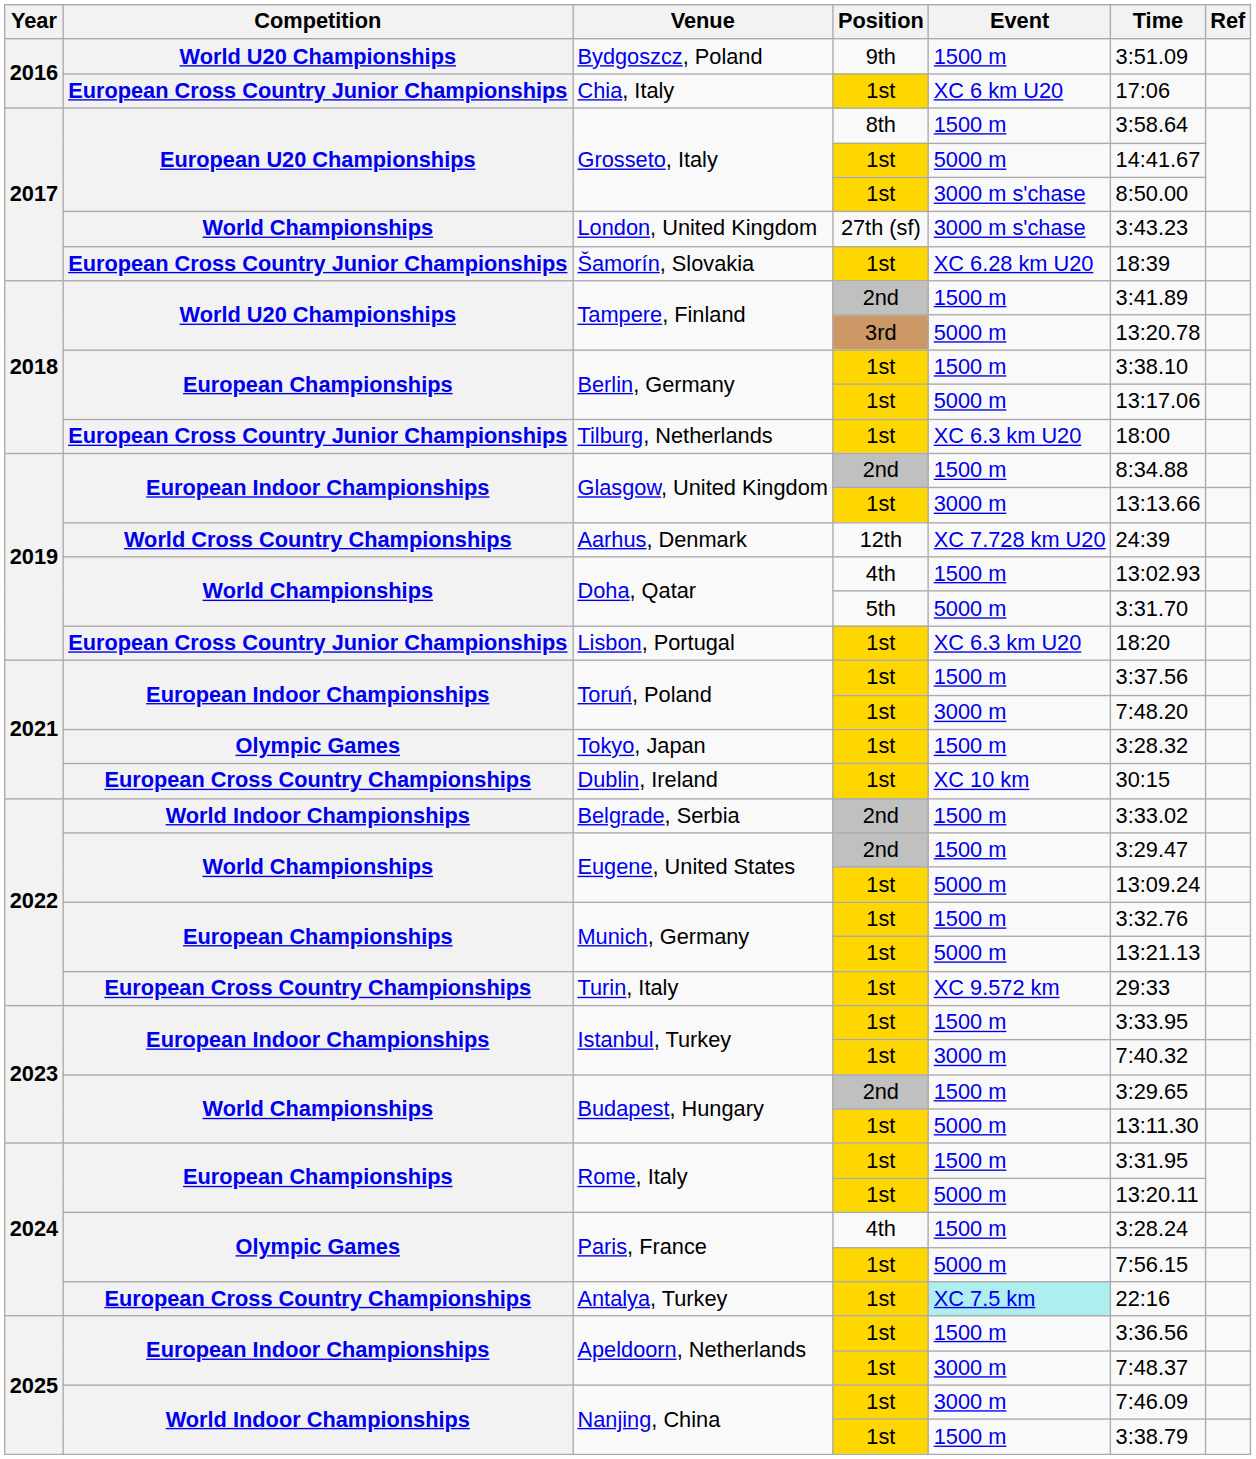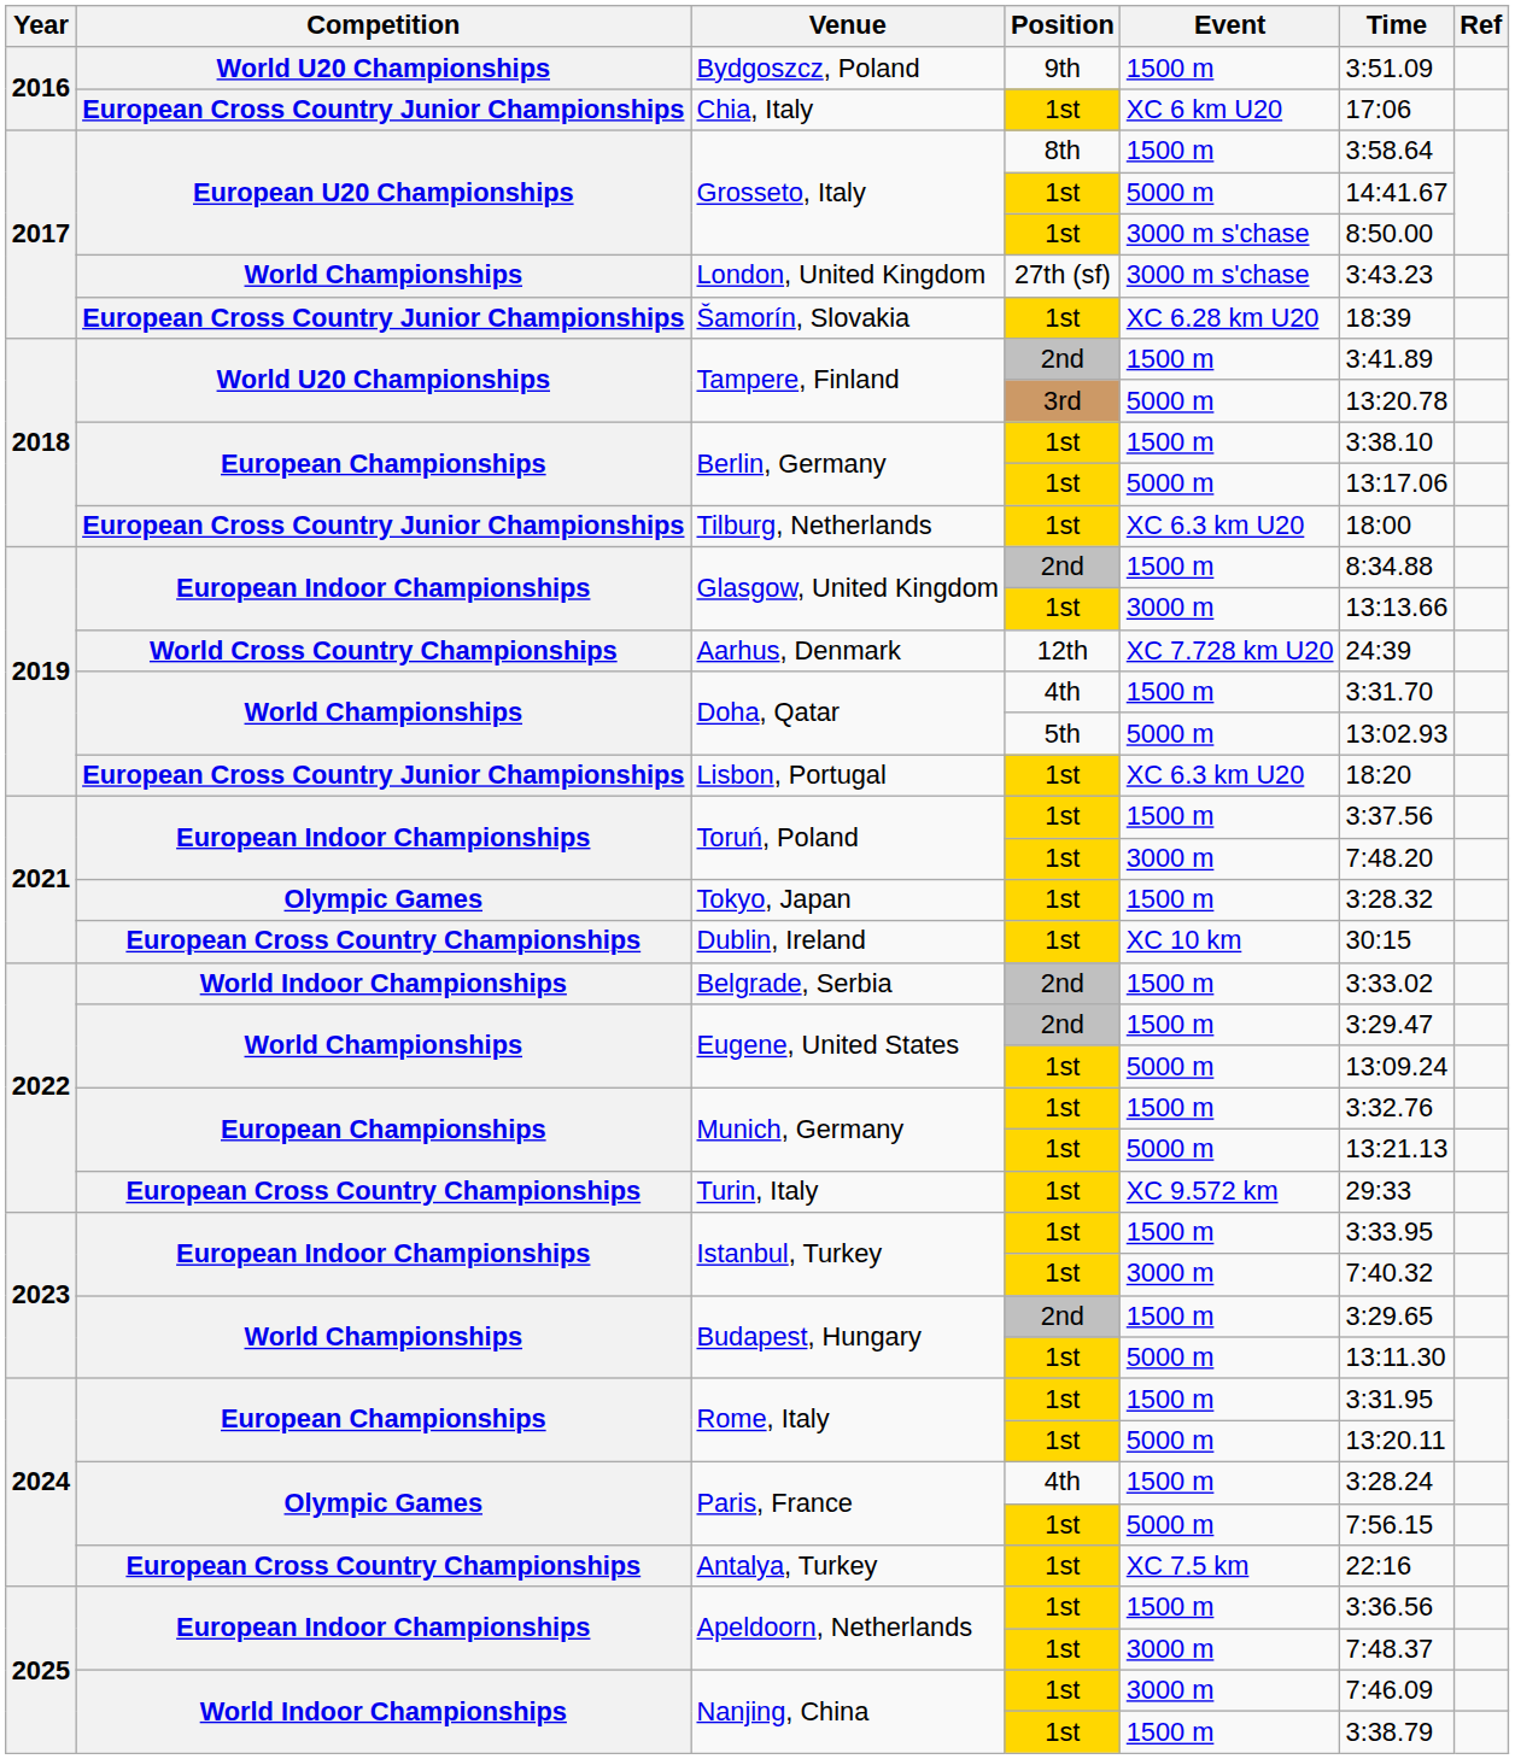 <table class="wikitable sortable">
 <tr>
 <th scope="col">Year</th>
 <th scope="col">Competition</th>
 <th scope="col">Venue</th>
 <th scope="col">Position</th>
 <th scope="col">Event</th>
 <th scope="col">Time</th>
 <th>Ref</th>
 </tr>
 <tr>
 <th scope="rowgroup" rowspan=2>2016</th>
 <th scope="row"><a href='#'>World U20 Championships</a></th>
 <td><a href='#'>Bydgoszcz</a>, Poland</td>
 <td style="text-align:center">9th</td>
 <td><a href='#'>1500 m</a></td>
 <td>3:51.09</td>
 <td></td>
 </tr>
 <tr>
 <th scope="row"><a href='#'>European Cross Country Junior Championships</a></th>
 <td><a href='#'>Chia</a>, Italy</td>
 <td style="text-align:center" bgcolor=gold>1st</td>
 <td><a href='#'>XC 6 km U20</a></td>
 <td>17:06</td>
 <td></td>
 </tr>
 <tr>
 <th scope="rowgroup" rowspan=5>2017</th>
 <th scope="rowgroup" rowspan=3><a href='#'>European U20 Championships</a></th>
 <td rowspan=3><a href='#'>Grosseto</a>, Italy</td>
 <td style="text-align:center">8th</td>
 <td><a href='#'>1500 m</a></td>
 <td>3:58.64</td>
 <td rowspan="3"></td>
 </tr>
 <tr>
 <td style="text-align:center" bgcolor=gold>1st</td>
 <td><a href='#'>5000 m</a></td>
 <td>14:41.67</td>
 </tr>
 <tr>
 <td style="text-align:center" bgcolor=gold>1st</td>
 <td><a href='#'>3000 m s'chase</a></td>
 <td>8:50.00</td>
 </tr>
 <tr>
 <th scope="row"><a href='#'>World Championships</a></th>
 <td><a href='#'>London</a>, United Kingdom</td>
 <td style="text-align:center">27th (sf)</td>
 <td><a href='#'>3000 m s'chase</a></td>
 <td>3:43.23</td>
 <td></td>
 </tr>
 <tr>
 <th scope="row"><a href='#'>European Cross Country Junior Championships</a></th>
 <td><a href='#'>Šamorín</a>, Slovakia</td>
 <td style="text-align:center" bgcolor=gold>1st</td>
 <td><a href='#'>XC 6.28 km U20</a></td>
 <td>18:39</td>
 <td></td>
 </tr>
 <tr>
 <th scope="rowgroup" rowspan=5>2018</th>
 <th scope="rowgroup" rowspan=2><a href='#'>World U20 Championships</a></th>
 <td rowspan=2><a href='#'>Tampere</a>, Finland</td>
 <td style="text-align:center" bgcolor=silver>2nd</td>
 <td><a href='#'>1500 m</a></td>
 <td>3:41.89</td>
 <td></td>
 </tr>
 <tr>
 <td style="text-align:center" bgcolor=cc9966>3rd</td>
 <td><a href='#'>5000 m</a></td>
 <td>13:20.78 <strong></strong></td>
 <td></td>
 </tr>
 <tr>
 <th scope="rowgroup" rowspan=2><a href='#'>European Championships</a></th>
 <td rowspan=2><a href='#'>Berlin</a>, Germany</td>
 <td style="text-align:center" bgcolor=gold>1st</td>
 <td><a href='#'>1500 m</a></td>
 <td>3:38.10</td>
 <td></td>
 </tr>
 <tr>
 <td style="text-align:center" bgcolor=gold>1st</td>
 <td><a href='#'>5000 m</a></td>
 <td>13:17.06 <strong></strong></td>
 <td></td>
 </tr>
 <tr>
 <th scope="row"><a href='#'>European Cross Country Junior Championships</a></th>
 <td><a href='#'>Tilburg</a>, Netherlands</td>
 <td style="text-align:center" bgcolor=gold>1st</td>
 <td><a href='#'>XC 6.3 km U20</a></td>
 <td>18:00</td>
 <td></td>
 </tr>
 <tr>
 <th scope="rowgroup" rowspan=6>2019</th>
 <th scope="rowgroup" rowspan=2><a href='#'>European Indoor Championships</a></th>
 <td rowspan=2><a href='#'>Glasgow</a>, United Kingdom</td>
 <td style="text-align:center" bgcolor=silver>2nd</td>
 <td><a href='#'>1500 m</a></td>
 <td>8:34.88</td>
 <td></td>
 </tr>
 <tr>
 <td style="text-align:center" bgcolor=gold>1st</td>
 <td><a href='#'>3000 m</a></td>
 <td>13:13.66</td>
 <td></td>
 </tr>
 <tr>
 <th scope="row"><a href='#'>World Cross Country Championships</a></th>
 <td><a href='#'>Aarhus</a>, Denmark</td>
 <td style="text-align:center">12th</td>
 <td><a href='#'>XC 7.728 km U20</a></td>
 <td>24:39</td>
 <td></td>
 </tr>
 <tr>
 <th scope="rowgroup" rowspan=2><a href='#'>World Championships</a></th>
 <td rowspan=2><a href='#'>Doha</a>, Qatar</td>
 <td style="text-align:center">4th</td>
 <td><a href='#'>1500 m</a></td>
-<td>13:02.93</td>
+<td>3:31.70</td>
 <td></td>
 </tr>
 <tr>
 <td style="text-align:center">5th</td>
 <td><a href='#'>5000 m</a></td>
-<td>3:31.70</td>
+<td>13:02.93</td>
 <td></td>
 </tr>
 <tr>
 <th scope="row"><a href='#'>European Cross Country Junior Championships</a></th>
 <td><a href='#'>Lisbon</a>, Portugal</td>
 <td style="text-align:center" bgcolor=gold>1st</td>
 <td><a href='#'>XC 6.3 km U20</a></td>
 <td>18:20</td>
 <td></td>
 </tr>
 <tr>
 <th scope="rowgroup" rowspan=4>2021</th>
 <th scope="rowgroup" rowspan=2><a href='#'>European Indoor Championships</a></th>
 <td rowspan=2><a href='#'>Toruń</a>, Poland</td>
 <td style="text-align:center" bgcolor=gold>1st</td>
 <td><a href='#'>1500 m</a></td>
 <td>3:37.56</td>
 <td></td>
 </tr>
 <tr>
 <td style="text-align:center" bgcolor=gold>1st</td>
 <td><a href='#'>3000 m</a></td>
 <td>7:48.20 <strong></strong></td>
 <td></td>
 </tr>
 <tr>
 <th scope="row"><a href='#'>Olympic Games</a></th>
 <td><a href='#'>Tokyo</a>, Japan</td>
 <td style="text-align:center" bgcolor=gold>1st</td>
 <td><a href='#'>1500 m</a></td>
 <td>3:28.32 <strong></strong> <strong></strong></td>
 <td></td>
 </tr>
 <tr>
 <th scope="row"><a href='#'>European Cross Country Championships</a></th>
 <td><a href='#'>Dublin</a>, Ireland</td>
 <td style="text-align:center" bgcolor=gold>1st</td>
 <td><a href='#'>XC 10 km</a></td>
 <td>30:15</td>
 <td></td>
 </tr>
 <tr>
 <th scope="rowgroup" rowspan=6>2022</th>
 <th scope="row"><a href='#'>World Indoor Championships</a></th>
 <td><a href='#'>Belgrade</a>, Serbia</td>
 <td style="text-align:center" bgcolor=silver>2nd</td>
 <td><a href='#'>1500 m</a></td>
 <td>3:33.02</td>
 <td></td>
 </tr>
 <tr>
 <th scope="rowgroup" rowspan=2><a href='#'>World Championships</a></th>
 <td rowspan=2><a href='#'>Eugene</a>, United States</td>
 <td style="text-align:center" bgcolor=silver>2nd</td>
 <td><a href='#'>1500 m</a></td>
 <td>3:29.47</td>
 <td></td>
 </tr>
 <tr>
 <td style="text-align:center" bgcolor=gold>1st</td>
 <td><a href='#'>5000 m</a></td>
 <td>13:09.24</td>
 <td></td>
 </tr>
 <tr>
 <th scope="rowgroup" rowspan=2><a href='#'>European Championships</a></th>
 <td rowspan=2><a href='#'>Munich</a>, Germany</td>
 <td style="text-align:center" bgcolor=gold>1st</td>
 <td><a href='#'>1500 m</a></td>
 <td>3:32.76 <strong></strong></td>
 <td></td>
 </tr>
 <tr>
 <td style="text-align:center" bgcolor=gold>1st</td>
 <td><a href='#'>5000 m</a></td>
 <td>13:21.13</td>
 <td></td>
 </tr>
 <tr>
 <th scope="row"><a href='#'>European Cross Country Championships</a></th>
 <td><a href='#'>Turin</a>, Italy</td>
 <td style="text-align:center" bgcolor=gold>1st</td>
 <td><a href='#'>XC 9.572 km</a></td>
 <td>29:33</td>
 <td></td>
 </tr>
 <tr>
 <th scope="rowgroup" rowspan=4>2023</th>
 <th scope="rowgroup" rowspan=2><a href='#'>European Indoor Championships</a></th>
 <td rowspan=2><a href='#'>Istanbul</a>, Turkey</td>
 <td style="text-align:center" bgcolor=gold>1st</td>
 <td><a href='#'>1500 m</a></td>
 <td>3:33.95 <strong></strong></td>
 <td></td>
 </tr>
 <tr>
 <td style="text-align:center" bgcolor=gold>1st</td>
 <td><a href='#'>3000 m</a></td>
 <td>7:40.32 <strong></strong></td>
 <td></td>
 </tr>
 <tr>
 <th scope="rowgroup" rowspan=2><a href='#'>World Championships</a></th>
 <td rowspan=2><a href='#'>Budapest</a>, Hungary</td>
 <td style="text-align:center" bgcolor=silver>2nd</td>
 <td><a href='#'>1500 m</a></td>
 <td>3:29.65</td>
 <td></td>
 </tr>
 <tr>
 <td style="text-align:center" bgcolor=gold>1st</td>
 <td><a href='#'>5000 m</a></td>
 <td>13:11.30</td>
 <td></td>
 </tr>
 <tr>
 <th scope="rowgroup" rowspan=5>2024</th>
 <th scope="rowgroup" rowspan=2><a href='#'>European Championships</a></th>
 <td rowspan=2><a href='#'>Rome</a>, Italy</td>
 <td style="text-align:center" bgcolor=gold>1st</td>
 <td><a href='#'>1500 m</a></td>
 <td>3:31.95 <strong></strong></td>
 <td rowspan="2"></td>
 </tr>
 <tr>
 <td style="text-align:center" bgcolor=gold>1st</td>
 <td><a href='#'>5000 m</a></td>
 <td>13:20.11</td>
 </tr>
 <tr>
 <th scope="rowgroup" rowspan=2><a href='#'>Olympic Games</a></th>
 <td rowspan=2><a href='#'>Paris</a>, France</td>
 <td style="text-align:center">4th</td>
 <td><a href='#'>1500 m</a></td>
 <td>3:28.24</td>
 <td></td>
 </tr>
 <tr>
 <td style="text-align:center" bgcolor=gold>1st</td>
 <td><a href='#'>5000 m</a></td>
 <td>7:56.15</td>
 <td></td>
 </tr>
 <tr>
 <th scope="row"><a href='#'>European Cross Country Championships</a></th>
 <td><a href='#'>Antalya</a>, Turkey</td>
 <td style="text-align:center" bgcolor=gold>1st</td>
-<td style="background: paleturquoise;"><a href='#'>XC 7.5 km</a></td>
+<td><a href='#'>XC 7.5 km</a></td>
 <td>22:16</td>
 <td></td>
 </tr>
 <tr>
 <th rowspan="4">2025</th>
 <th rowspan="2"><a href='#'>European Indoor Championships</a></th>
 <td rowspan="2"><a href='#'>Apeldoorn</a>, Netherlands</td>
 <td style="text-align:center" bgcolor=gold>1st</td>
 <td><a href='#'>1500 m</a></td>
 <td>3:36.56</td>
 <td></td>
 </tr>
 <tr>
 <td style="text-align:center" bgcolor=gold>1st</td>
 <td><a href='#'>3000 m</a></td>
 <td>7:48.37</td>
 <td></td>
 </tr>
 <tr>
 <th rowspan="2"><a href='#'>World Indoor Championships</a></th>
 <td rowspan="2"><a href='#'>Nanjing</a>, China</td>
 <td style="text-align:center" bgcolor=gold>1st</td>
 <td><a href='#'>3000 m</a></td>
 <td>7:46.09</td>
 <td></td>
 </tr>
 <tr>
 <td style="text-align:center" bgcolor=gold>1st</td>
 <td><a href='#'>1500 m</a></td>
 <td>3:38.79</td>
 <td></td>
 </tr>
 </table>
